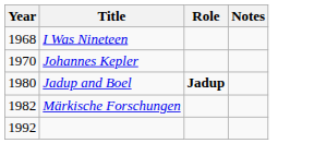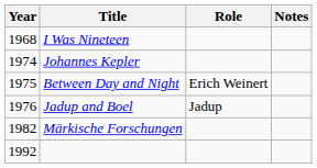 <table class="wikitable sortable">
 <tr>
 <th>Year</th>
 <th>Title</th>
 <th>Role</th>
 <th class="unsortable">Notes</th>
 </tr>
 <tr>
 <td>1968</td>
 <td><em><a href='#'>I Was Nineteen</a></em></td>
 <td></td>
 <td></td>
 </tr>
 <tr>
-<td>1970</td>
+<td>1974</td>
 <td><em><a href='#'>Johannes Kepler</a></em></td>
 <td></td>
 <td></td>
 </tr>
 <tr>
-<td>1980</td>
+<td>1975</td>
+<td><em><a href='#'>Between Day and Night</a></em></td>
+<td>Erich Weinert</td>
+<td></td>
+</tr>
+<tr>
+<td>1976</td>
 <td><em><a href='#'>Jadup and Boel</a></em></td>
-<td><strong>Jadup</strong></td>
+<td>Jadup</td>
 <td></td>
 </tr>
 <tr>
 <td>1982</td>
 <td><em><a href='#'>Märkische Forschungen</a></em></td>
 <td></td>
 <td></td>
 </tr>
 <tr>
 <td>1992</td>
 <td><em></em></td>
 <td></td>
 <td></td>
 </tr>
 </table>
